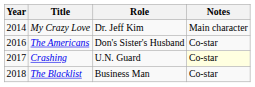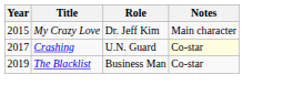 <table class="wikitable">
 <tr>
 <th>Year</th>
 <th>Title</th>
 <th>Role</th>
 <th>Notes</th>
 </tr>
 <tr>
-<td>2014</td>
+<td>2015</td>
 <td><em>My Crazy Love</em></td>
 <td>Dr. Jeff Kim</td>
 <td>Main character</td>
-</tr>
-<tr>
-<td>2016</td>
-<td><em><a href='#'>The Americans</a></em></td>
-<td>Don's Sister's Husband</td>
-<td>Co-star</td>
 </tr>
 <tr>
 <td>2017</td>
 <td><em><a href='#'>Crashing</a></em></td>
 <td>U.N. Guard</td>
 <td style="background: lightyellow;">Co-star</td>
 </tr>
 <tr>
-<td>2018</td>
+<td>2019</td>
 <td><em><a href='#'>The Blacklist</a></em></td>
 <td>Business Man</td>
 <td>Co-star</td>
 </tr>
 </table>
